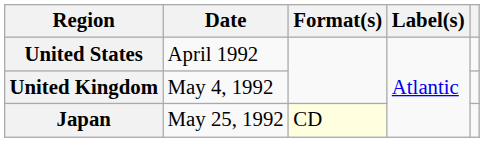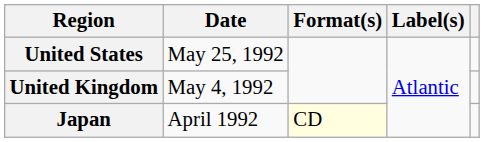 <table class="wikitable plainrowheaders">
 <tr>
 <th scope="col">Region</th>
 <th scope="col">Date</th>
 <th scope="col">Format(s)</th>
 <th scope="col">Label(s)</th>
 <th scope="col"></th>
 </tr>
 <tr>
 <th scope="row">United States</th>
-<td>April 1992</td>
+<td>May 25, 1992</td>
 <td rowspan="2"></td>
 <td rowspan="3"><a href='#'>Atlantic</a></td>
 <td></td>
 </tr>
 <tr>
 <th scope="row">United Kingdom</th>
 <td>May 4, 1992</td>
 <td></td>
 </tr>
 <tr>
 <th scope="row">Japan</th>
-<td>May 25, 1992</td>
+<td>April 1992</td>
 <td style="background: lightyellow;">CD</td>
 <td></td>
 </tr>
 </table>
